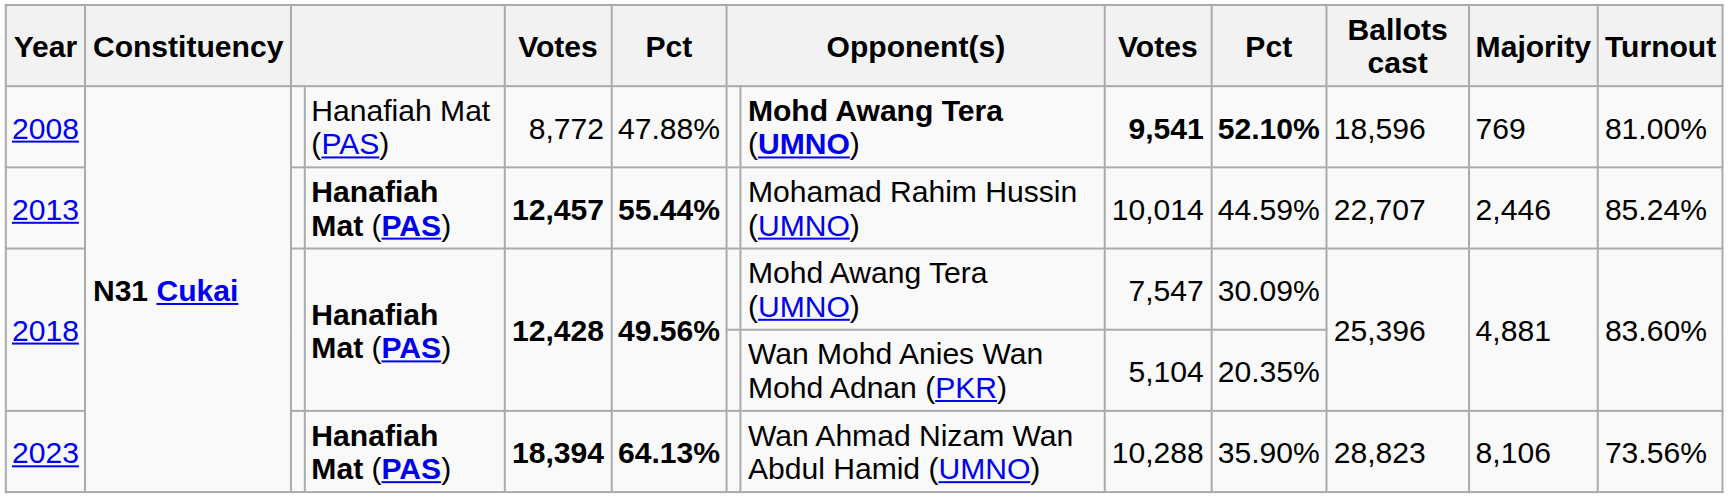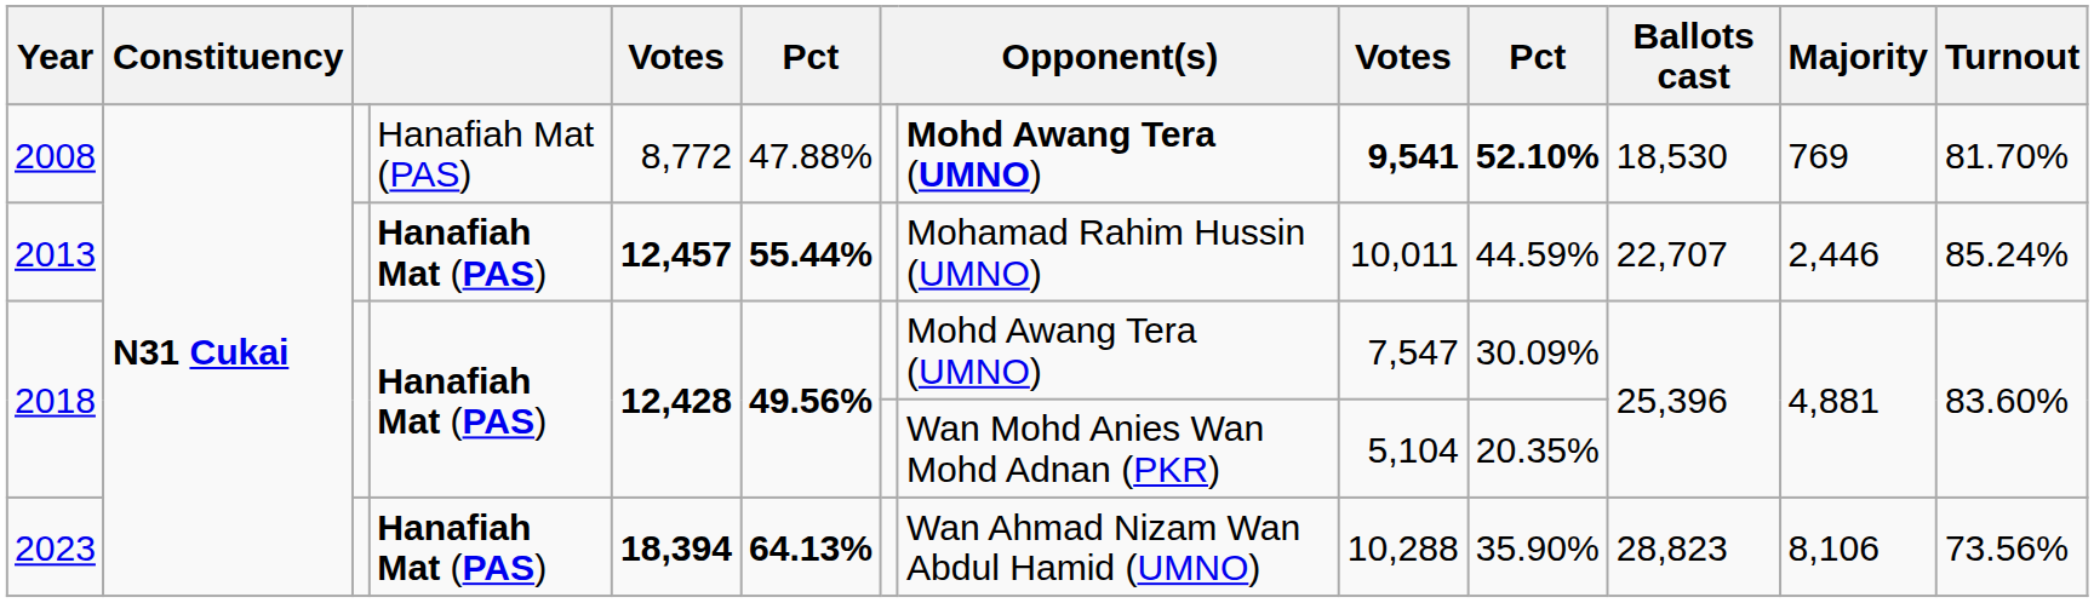 <table class="wikitable" style="margin:0.5em ; font-size:95%">
 <tr>
 <th>Year</th>
 <th>Constituency</th>
 <th colspan=2></th>
 <th>Votes</th>
 <th>Pct</th>
 <th colspan=2>Opponent(s)</th>
 <th>Votes</th>
 <th>Pct</th>
 <th>Ballots cast</th>
 <th>Majority</th>
 <th>Turnout</th>
 </tr>
 <tr>
 <td><a href='#'>2008</a></td>
 <td rowspan="5"><strong>N31 <a href='#'>Cukai</a></strong></td>
 <td></td>
 <td>Hanafiah Mat (<a href='#'>PAS</a>)</td>
 <td align="right">8,772</td>
 <td>47.88%</td>
 <td></td>
 <td><strong>Mohd Awang Tera</strong> (<a href='#'><strong>UMNO</strong></a>)</td>
 <td align="right"><strong>9,541</strong></td>
 <td><strong>52.10%</strong></td>
-<td>18,596</td>
+<td>18,530</td>
 <td>769</td>
-<td>81.00%</td>
+<td>81.70%</td>
 </tr>
 <tr>
 <td><a href='#'>2013</a></td>
 <td></td>
 <td><strong>Hanafiah Mat</strong> (<a href='#'><strong>PAS</strong></a>)</td>
 <td align="right"><strong>12,457</strong></td>
 <td><strong>55.44%</strong></td>
 <td></td>
 <td>Mohamad Rahim Hussin (<a href='#'>UMNO</a>)</td>
-<td align="right">10,014</td>
+<td align="right">10,011</td>
 <td>44.59%</td>
 <td>22,707</td>
 <td>2,446</td>
 <td>85.24%</td>
 </tr>
 <tr>
 <td rowspan=2><a href='#'>2018</a></td>
 <td rowspan=2 ></td>
 <td rowspan=2><strong>Hanafiah Mat</strong> (<a href='#'><strong>PAS</strong></a>)</td>
 <td rowspan=2 align="right"><strong>12,428</strong></td>
 <td rowspan=2><strong>49.56%</strong></td>
 <td></td>
 <td>Mohd Awang Tera (<a href='#'>UMNO</a>)</td>
 <td align="right">7,547</td>
 <td>30.09%</td>
 <td rowspan=2>25,396</td>
 <td rowspan=2>4,881</td>
 <td rowspan=2>83.60%</td>
 </tr>
 <tr>
 <td></td>
 <td>Wan Mohd Anies Wan Mohd Adnan (<a href='#'>PKR</a>)</td>
 <td align="right">5,104</td>
 <td>20.35%</td>
 </tr>
 <tr>
 <td><a href='#'>2023</a></td>
 <td rowspan="2" ></td>
 <td><strong>Hanafiah Mat</strong> (<a href='#'><strong>PAS</strong></a>)</td>
 <td><strong>18,394</strong></td>
 <td><strong>64.13%</strong></td>
 <td></td>
 <td>Wan Ahmad Nizam Wan Abdul Hamid (<a href='#'>UMNO</a>)</td>
 <td>10,288</td>
 <td>35.90%</td>
 <td>28,823</td>
 <td>8,106</td>
 <td>73.56%</td>
 </tr>
 </table>
